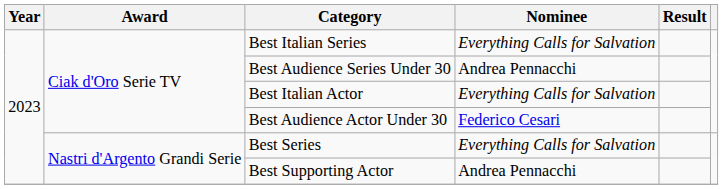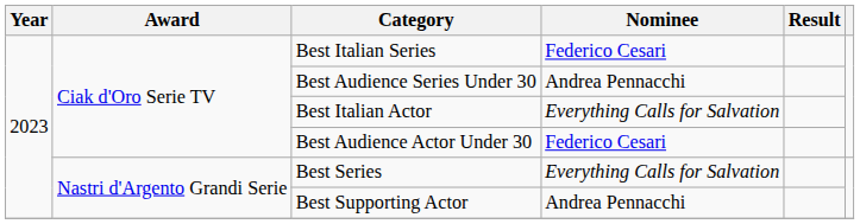 <table class="wikitable">
 <tr>
 <th>Year</th>
 <th>Award</th>
 <th>Category</th>
 <th>Nominee</th>
 <th>Result</th>
 <th></th>
 </tr>
 <tr>
 <td rowspan="6">2023</td>
 <td rowspan="4"><a href='#'>Ciak d'Oro</a> Serie TV</td>
 <td>Best Italian Series</td>
-<td><em>Everything Calls for Salvation</em></td>
+<td><a href='#'>Federico Cesari</a></td>
 <td></td>
 <td rowspan="4"></td>
 </tr>
 <tr>
 <td>Best Audience Series Under 30</td>
 <td>Andrea Pennacchi</td>
 <td></td>
 </tr>
 <tr>
 <td>Best Italian Actor</td>
 <td><em>Everything Calls for Salvation</em></td>
 <td></td>
 </tr>
 <tr>
 <td>Best Audience Actor Under 30</td>
 <td><a href='#'>Federico Cesari</a></td>
 <td></td>
 </tr>
 <tr>
 <td rowspan="2"><a href='#'>Nastri d'Argento</a> Grandi Serie</td>
 <td>Best Series</td>
 <td><em>Everything Calls for Salvation</em></td>
 <td></td>
 <td rowspan="2"></td>
 </tr>
 <tr>
 <td>Best Supporting Actor</td>
 <td>Andrea Pennacchi</td>
 <td></td>
 </tr>
 <tr>
 </tr>
 </table>
